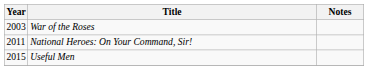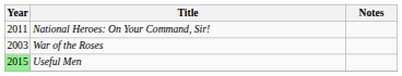 <table class="wikitable" style="width:600px">
 <tr>
 <th width=10>Year</th>
 <th>Title</th>
 <th>Notes</th>
 </tr>
 <tr>
+<td>2011</td>
+<td><em>National Heroes: On Your Command, Sir!</em></td>
+<td></td>
+</tr>
+<tr>
 <td>2003</td>
 <td><em>War of the Roses</em></td>
 <td></td>
 </tr>
 <tr>
-<td>2011</td>
-<td><em>National Heroes: On Your Command, Sir!</em></td>
-<td></td>
-</tr>
-<tr>
-<td>2015</td>
+<td style="background: lightgreen;">2015</td>
 <td><em>Useful Men</em></td>
 <td></td>
 </tr>
 <tr>
 </tr>
 </table>
